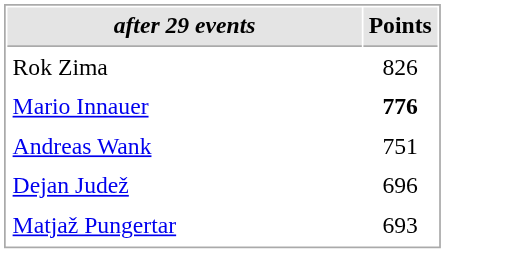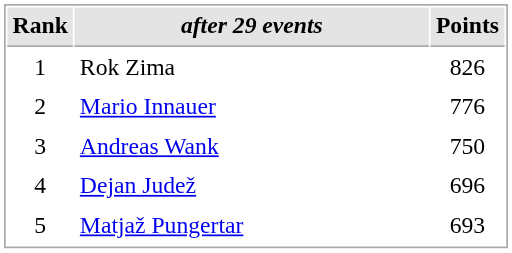 <table cellspacing="1" cellpadding="3" style="border:1px solid #aaa; font-size:86%;">
 <tr style="background:#e4e4e4;">
+<th style="border-bottom:1px solid #aaa; width:10px;">Rank</th>
 <th style="border-bottom:1px solid #aaa; width:200px;"><em>after 29 events</em></th>
 <th style="border-bottom:1px solid #aaa; width:20px;">Points</th>
 </tr>
 <tr>
+<td align=center>1</td>
 <td> Rok Zima</td>
 <td align=center>826</td>
 </tr>
 <tr>
+<td align=center>2</td>
 <td> <a href='#'>Mario Innauer</a></td>
-<td align=center><strong>776</strong></td>
+<td align=center>776</td>
 </tr>
 <tr>
+<td align=center>3</td>
 <td> <a href='#'>Andreas Wank</a></td>
-<td align=center>751</td>
+<td align=center>750</td>
 </tr>
 <tr>
+<td align=center>4</td>
 <td> <a href='#'>Dejan Judež</a></td>
 <td align=center>696</td>
 </tr>
 <tr>
+<td align=center>5</td>
 <td> <a href='#'>Matjaž Pungertar</a></td>
 <td align=center>693</td>
 </tr>
 </table>
